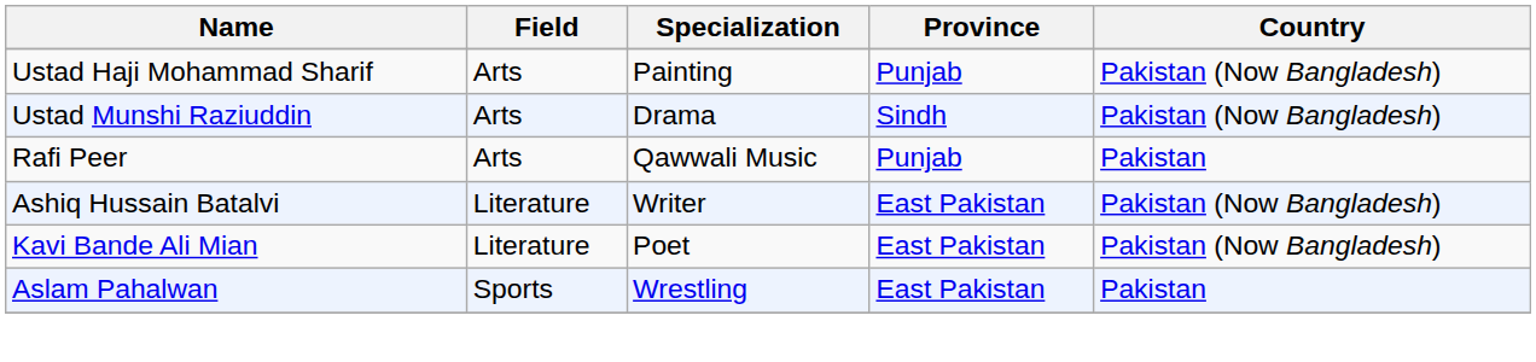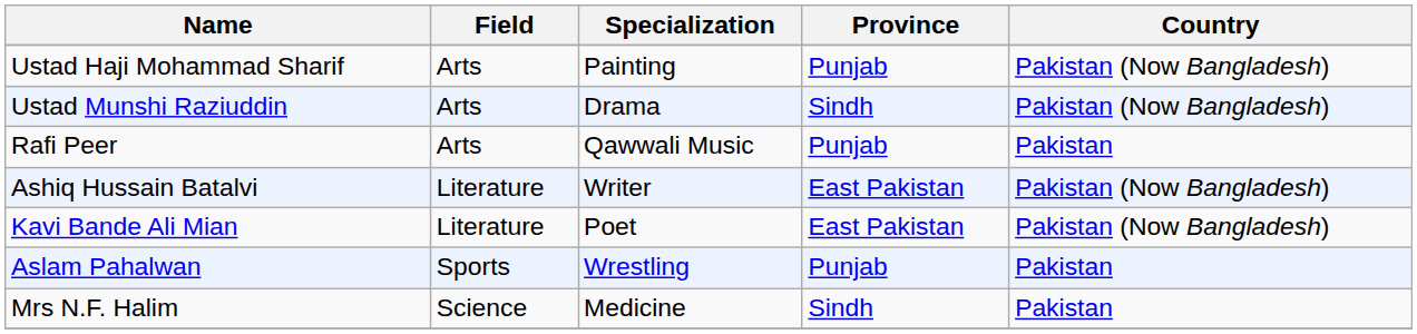 <table class="wikitable sortable" width="100%">
 <tr>
 <th>Name</th>
 <th>Field</th>
 <th>Specialization</th>
 <th>Province</th>
 <th>Country</th>
 </tr>
 <tr bgcolor=#edf3fe>
 </tr>
 <tr>
 <td>Ustad Haji Mohammad Sharif</td>
 <td>Arts</td>
 <td>Painting</td>
 <td><a href='#'>Punjab</a></td>
 <td><a href='#'>Pakistan</a> (Now <em>Bangladesh</em>)</td>
 </tr>
 <tr bgcolor=#edf3fe>
 <td>Ustad <a href='#'>Munshi Raziuddin</a></td>
 <td>Arts</td>
 <td>Drama</td>
 <td><a href='#'>Sindh</a></td>
 <td><a href='#'>Pakistan</a> (Now <em>Bangladesh</em>)</td>
 </tr>
 <tr>
 <td>Rafi Peer</td>
 <td>Arts</td>
 <td>Qawwali Music</td>
 <td><a href='#'>Punjab</a></td>
 <td><a href='#'>Pakistan</a></td>
 </tr>
 <tr bgcolor=#edf3fe>
 <td>Ashiq Hussain Batalvi</td>
 <td>Literature</td>
 <td>Writer</td>
 <td><a href='#'>East Pakistan</a></td>
 <td><a href='#'>Pakistan</a> (Now <em>Bangladesh</em>)</td>
 </tr>
 <tr>
 <td><a href='#'>Kavi Bande Ali Mian</a></td>
 <td>Literature</td>
 <td>Poet</td>
 <td><a href='#'>East Pakistan</a></td>
 <td><a href='#'>Pakistan</a> (Now <em>Bangladesh</em>)</td>
 </tr>
 <tr bgcolor=#edf3fe>
 <td><a href='#'>Aslam Pahalwan</a></td>
 <td>Sports</td>
 <td><a href='#'>Wrestling</a></td>
-<td><a href='#'>East Pakistan</a></td>
+<td><a href='#'>Punjab</a></td>
+<td><a href='#'>Pakistan</a></td>
+</tr>
+<tr>
+<td>Mrs N.F. Halim</td>
+<td>Science</td>
+<td>Medicine</td>
+<td><a href='#'>Sindh</a></td>
 <td><a href='#'>Pakistan</a></td>
 </tr>
 <tr>
 </tr>
 </table>
